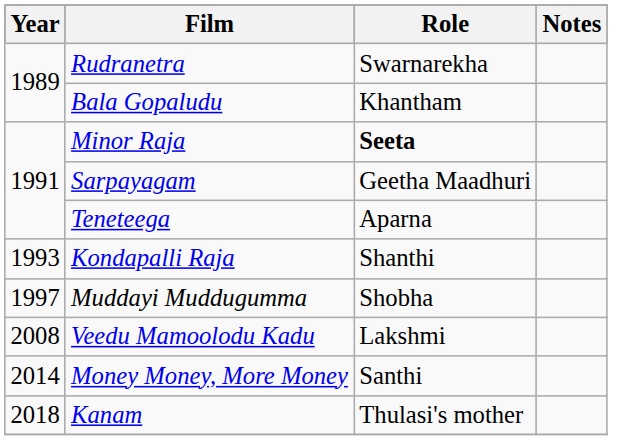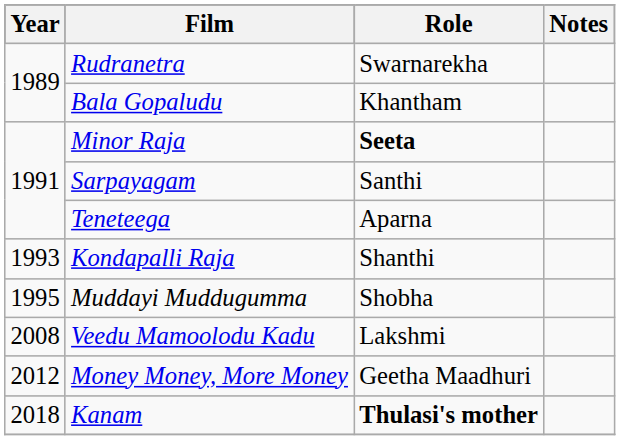 <table class="wikitable sortable">
 <tr style="background:#000;">
 <th>Year</th>
 <th>Film</th>
 <th>Role</th>
 <th class=unsortable>Notes</th>
 </tr>
 <tr>
 <td rowspan="2">1989</td>
 <td><em><a href='#'>Rudranetra</a></em></td>
 <td>Swarnarekha</td>
 <td></td>
 </tr>
 <tr>
 <td><em><a href='#'>Bala Gopaludu</a></em></td>
 <td>Khantham</td>
 <td></td>
 </tr>
 <tr>
 <td rowspan="3">1991</td>
 <td><em><a href='#'>Minor Raja</a></em></td>
 <td><strong>Seeta</strong></td>
 <td></td>
 </tr>
 <tr>
 <td><em><a href='#'>Sarpayagam</a></em></td>
-<td>Geetha Maadhuri</td>
+<td>Santhi</td>
 <td></td>
 </tr>
 <tr>
 <td><em><a href='#'>Teneteega</a></em></td>
 <td>Aparna</td>
 <td></td>
 </tr>
 <tr>
 <td>1993</td>
 <td><em><a href='#'>Kondapalli Raja</a></em></td>
 <td>Shanthi</td>
 <td></td>
 </tr>
 <tr>
-<td>1997</td>
+<td>1995</td>
 <td><em>Muddayi Muddugumma</em></td>
 <td>Shobha</td>
 <td></td>
 </tr>
 <tr>
 <td>2008</td>
 <td><em><a href='#'>Veedu Mamoolodu Kadu</a></em></td>
 <td>Lakshmi</td>
 <td></td>
 </tr>
 <tr>
-<td>2014</td>
+<td>2012</td>
 <td><em><a href='#'>Money Money, More Money</a></em></td>
-<td>Santhi</td>
+<td>Geetha Maadhuri</td>
 <td></td>
 </tr>
 <tr>
 <td>2018</td>
 <td><em><a href='#'>Kanam</a></em></td>
-<td>Thulasi's mother</td>
+<td><strong>Thulasi's mother</strong></td>
 <td></td>
 </tr>
 <tr>
 </tr>
 </table>
